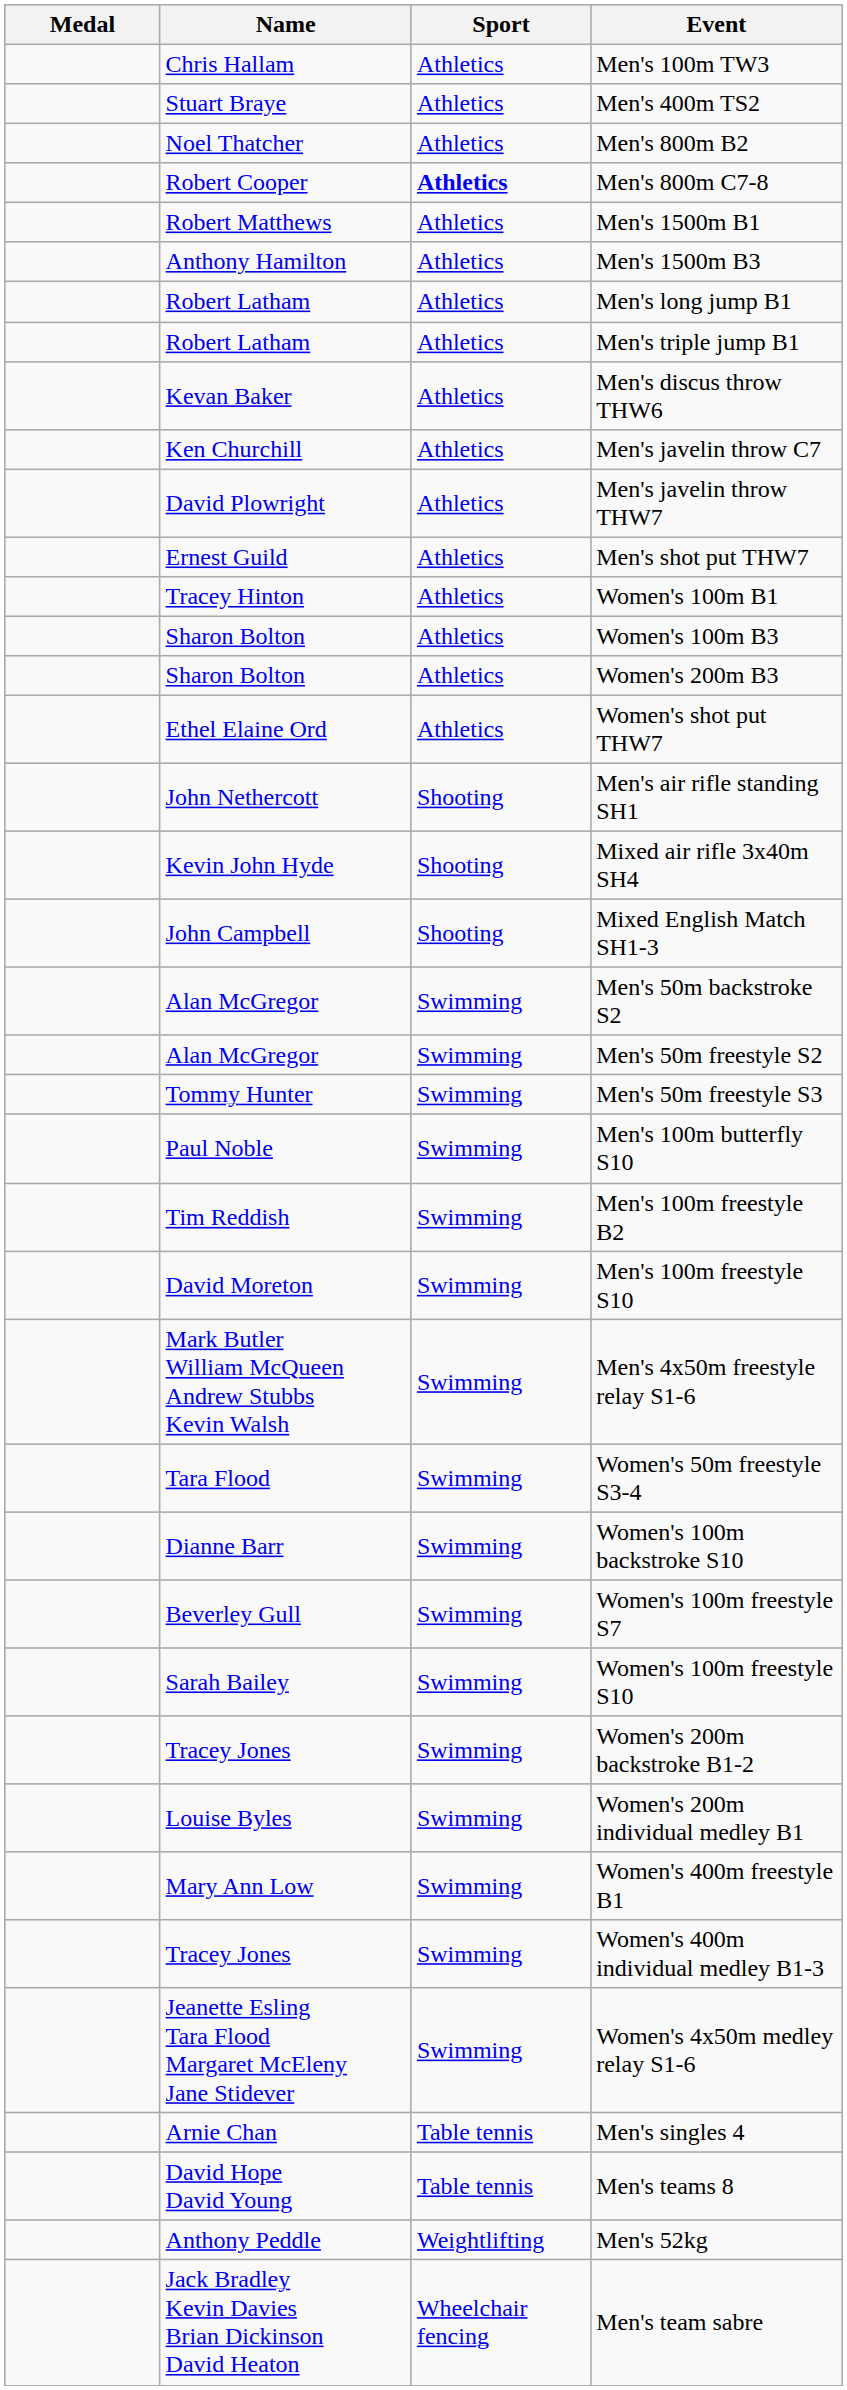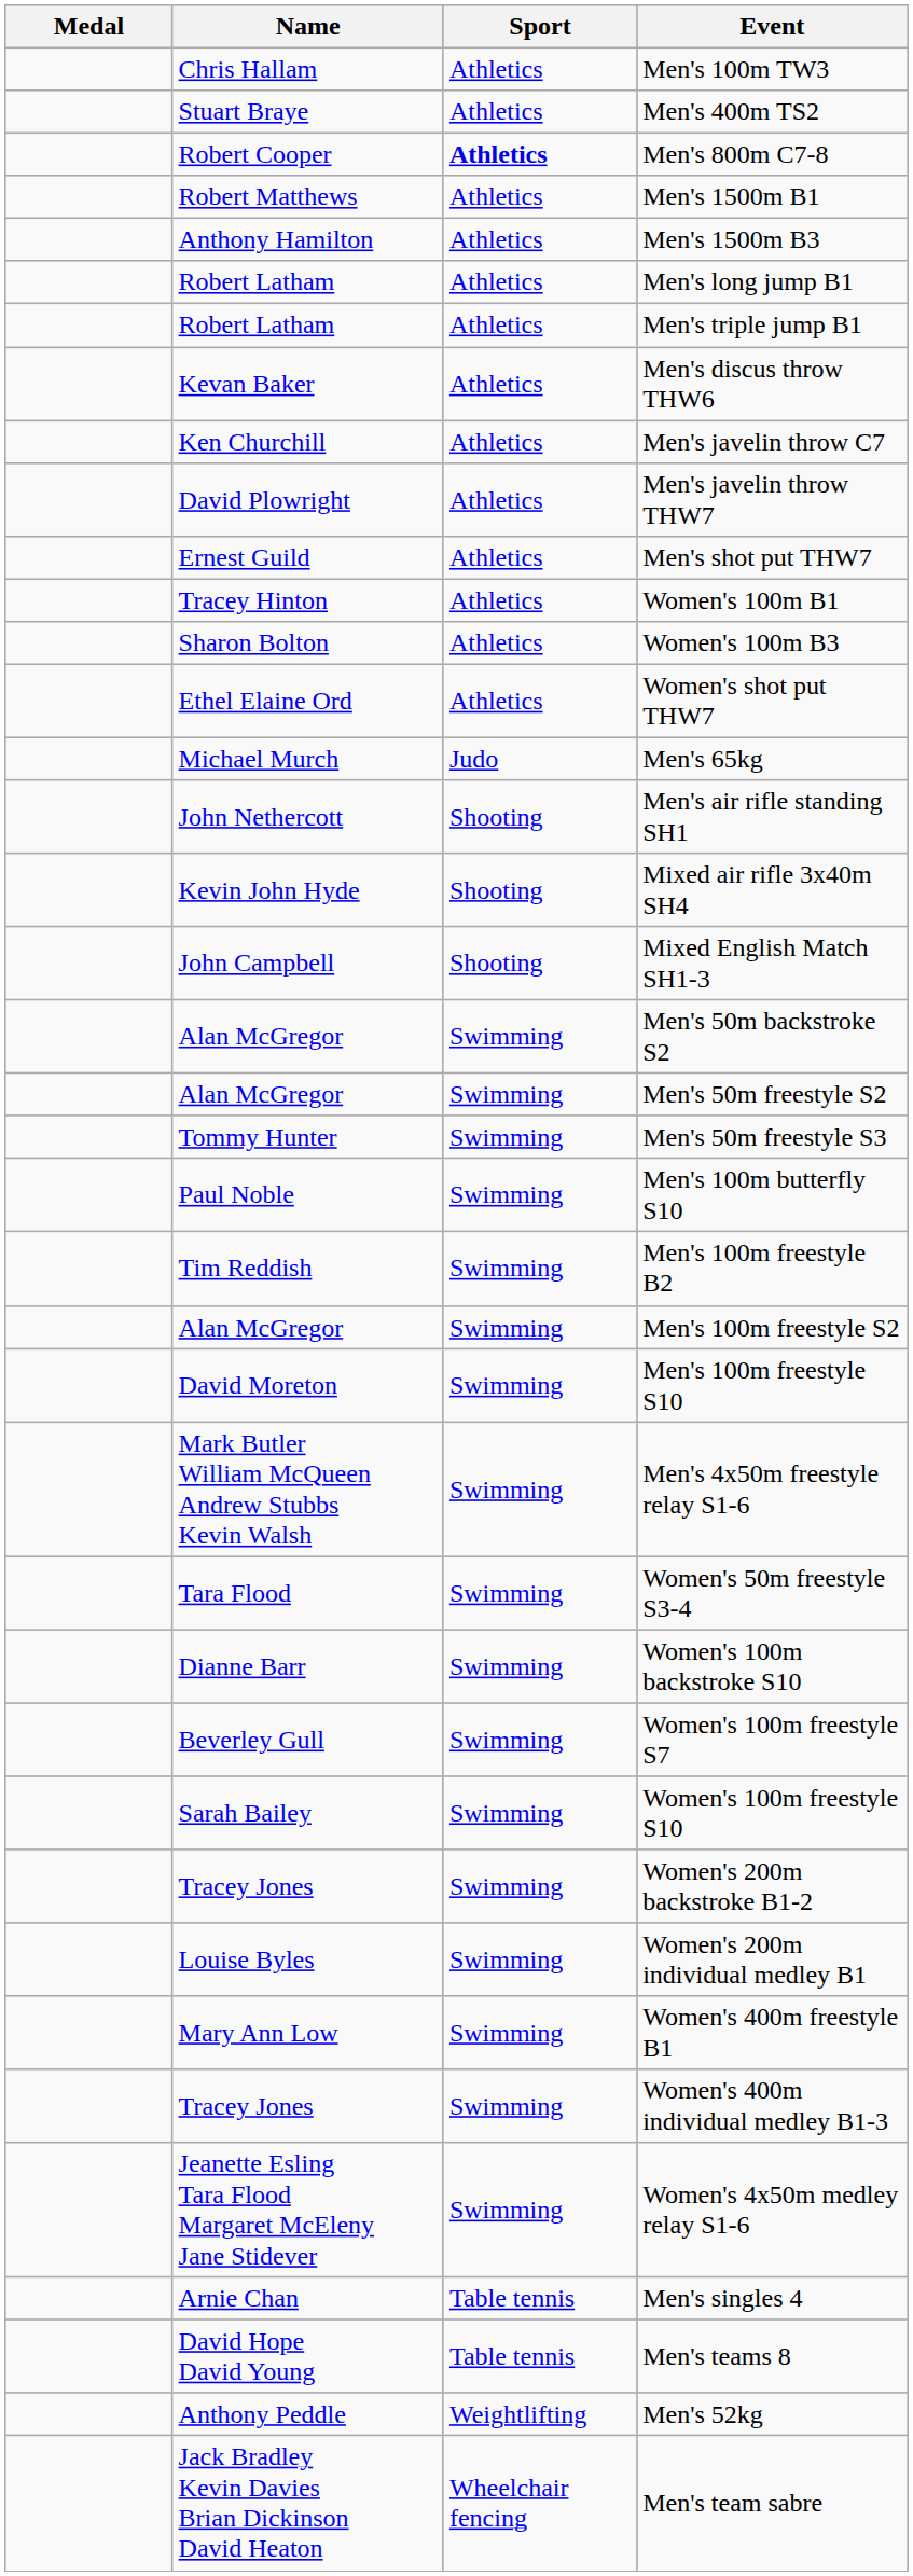 <table class=wikitable style="font-size:95%">
 <tr>
 <th style="width:6em">Medal</th>
 <th style="width:10em">Name</th>
 <th style="width:7em">Sport</th>
 <th style="width:10em">Event</th>
 </tr>
 <tr>
 <td></td>
 <td><a href='#'>Chris Hallam</a></td>
 <td><a href='#'>Athletics</a></td>
 <td>Men's 100m TW3</td>
 </tr>
 <tr>
 <td></td>
 <td><a href='#'>Stuart Braye</a></td>
 <td><a href='#'>Athletics</a></td>
 <td>Men's 400m TS2</td>
-</tr>
-<tr>
-<td></td>
-<td><a href='#'>Noel Thatcher</a></td>
-<td><a href='#'>Athletics</a></td>
-<td>Men's 800m B2</td>
 </tr>
 <tr>
 <td></td>
 <td><a href='#'>Robert Cooper</a></td>
 <td><strong><a href='#'>Athletics</a></strong></td>
 <td>Men's 800m C7-8</td>
 </tr>
 <tr>
 <td></td>
 <td><a href='#'>Robert Matthews</a></td>
 <td><a href='#'>Athletics</a></td>
 <td>Men's 1500m B1</td>
 </tr>
 <tr>
 <td></td>
 <td><a href='#'>Anthony Hamilton</a></td>
 <td><a href='#'>Athletics</a></td>
 <td>Men's 1500m B3</td>
 </tr>
 <tr>
 <td></td>
 <td><a href='#'>Robert Latham</a></td>
 <td><a href='#'>Athletics</a></td>
 <td>Men's long jump B1</td>
 </tr>
 <tr>
 <td></td>
 <td><a href='#'>Robert Latham</a></td>
 <td><a href='#'>Athletics</a></td>
 <td>Men's triple jump B1</td>
 </tr>
 <tr>
 <td></td>
 <td><a href='#'>Kevan Baker</a></td>
 <td><a href='#'>Athletics</a></td>
 <td>Men's discus throw THW6</td>
 </tr>
 <tr>
 <td></td>
 <td><a href='#'>Ken Churchill</a></td>
 <td><a href='#'>Athletics</a></td>
 <td>Men's javelin throw C7</td>
 </tr>
 <tr>
 <td></td>
 <td><a href='#'>David Plowright</a></td>
 <td><a href='#'>Athletics</a></td>
 <td>Men's javelin throw THW7</td>
 </tr>
 <tr>
 <td></td>
 <td><a href='#'>Ernest Guild</a></td>
 <td><a href='#'>Athletics</a></td>
 <td>Men's shot put THW7</td>
 </tr>
 <tr>
 <td></td>
 <td><a href='#'>Tracey Hinton</a></td>
 <td><a href='#'>Athletics</a></td>
 <td>Women's 100m B1</td>
 </tr>
 <tr>
 <td></td>
 <td><a href='#'>Sharon Bolton</a></td>
 <td><a href='#'>Athletics</a></td>
 <td>Women's 100m B3</td>
 </tr>
 <tr>
 <td></td>
-<td><a href='#'>Sharon Bolton</a></td>
+<td><a href='#'>Ethel Elaine Ord</a></td>
 <td><a href='#'>Athletics</a></td>
-<td>Women's 200m B3</td>
+<td>Women's shot put THW7</td>
 </tr>
 <tr>
 <td></td>
-<td><a href='#'>Ethel Elaine Ord</a></td>
-<td><a href='#'>Athletics</a></td>
-<td>Women's shot put THW7</td>
+<td><a href='#'>Michael Murch</a></td>
+<td><a href='#'>Judo</a></td>
+<td>Men's 65kg</td>
 </tr>
 <tr>
 <td></td>
 <td><a href='#'>John Nethercott</a></td>
 <td><a href='#'>Shooting</a></td>
 <td>Men's air rifle standing SH1</td>
 </tr>
 <tr>
 <td></td>
 <td><a href='#'>Kevin John Hyde</a></td>
 <td><a href='#'>Shooting</a></td>
 <td>Mixed air rifle 3x40m SH4</td>
 </tr>
 <tr>
 <td></td>
 <td><a href='#'>John Campbell</a></td>
 <td><a href='#'>Shooting</a></td>
 <td>Mixed English Match SH1-3</td>
 </tr>
 <tr>
 <td></td>
 <td><a href='#'>Alan McGregor</a></td>
 <td><a href='#'>Swimming</a></td>
 <td>Men's 50m backstroke S2</td>
 </tr>
 <tr>
 <td></td>
 <td><a href='#'>Alan McGregor</a></td>
 <td><a href='#'>Swimming</a></td>
 <td>Men's 50m freestyle S2</td>
 </tr>
 <tr>
 <td></td>
 <td><a href='#'>Tommy Hunter</a></td>
 <td><a href='#'>Swimming</a></td>
 <td>Men's 50m freestyle S3</td>
 </tr>
 <tr>
 <td></td>
 <td><a href='#'>Paul Noble</a></td>
 <td><a href='#'>Swimming</a></td>
 <td>Men's 100m butterfly S10</td>
 </tr>
 <tr>
 <td></td>
 <td><a href='#'>Tim Reddish</a></td>
 <td><a href='#'>Swimming</a></td>
 <td>Men's 100m freestyle B2</td>
+</tr>
+<tr>
+<td></td>
+<td><a href='#'>Alan McGregor</a></td>
+<td><a href='#'>Swimming</a></td>
+<td>Men's 100m freestyle S2</td>
 </tr>
 <tr>
 <td></td>
 <td><a href='#'>David Moreton</a></td>
 <td><a href='#'>Swimming</a></td>
 <td>Men's 100m freestyle S10</td>
 </tr>
 <tr>
 <td></td>
 <td><a href='#'>Mark Butler</a><br> <a href='#'>William McQueen</a><br> <a href='#'>Andrew Stubbs</a><br> <a href='#'>Kevin Walsh</a></td>
 <td><a href='#'>Swimming</a></td>
 <td>Men's 4x50m freestyle relay S1-6</td>
 </tr>
 <tr>
 <td></td>
 <td><a href='#'>Tara Flood</a></td>
 <td><a href='#'>Swimming</a></td>
 <td>Women's 50m freestyle S3-4</td>
 </tr>
 <tr>
 <td></td>
 <td><a href='#'>Dianne Barr</a></td>
 <td><a href='#'>Swimming</a></td>
 <td>Women's 100m backstroke S10</td>
 </tr>
 <tr>
 <td></td>
 <td><a href='#'>Beverley Gull</a></td>
 <td><a href='#'>Swimming</a></td>
 <td>Women's 100m freestyle S7</td>
 </tr>
 <tr>
 <td></td>
 <td><a href='#'>Sarah Bailey</a></td>
 <td><a href='#'>Swimming</a></td>
 <td>Women's 100m freestyle S10</td>
 </tr>
 <tr>
 <td></td>
 <td><a href='#'>Tracey Jones</a></td>
 <td><a href='#'>Swimming</a></td>
 <td>Women's 200m backstroke B1-2</td>
 </tr>
 <tr>
 <td></td>
 <td><a href='#'>Louise Byles</a></td>
 <td><a href='#'>Swimming</a></td>
 <td>Women's 200m individual medley B1</td>
 </tr>
 <tr>
 <td></td>
 <td><a href='#'>Mary Ann Low</a></td>
 <td><a href='#'>Swimming</a></td>
 <td>Women's 400m freestyle B1</td>
 </tr>
 <tr>
 <td></td>
 <td><a href='#'>Tracey Jones</a></td>
 <td><a href='#'>Swimming</a></td>
 <td>Women's 400m individual medley B1-3</td>
 </tr>
 <tr>
 <td></td>
 <td><a href='#'>Jeanette Esling</a><br> <a href='#'>Tara Flood</a><br> <a href='#'>Margaret McEleny</a><br> <a href='#'>Jane Stidever</a></td>
 <td><a href='#'>Swimming</a></td>
 <td>Women's 4x50m medley relay S1-6</td>
 </tr>
 <tr>
 <td></td>
 <td><a href='#'>Arnie Chan</a></td>
 <td><a href='#'>Table tennis</a></td>
 <td>Men's singles 4</td>
 </tr>
 <tr>
 <td></td>
 <td><a href='#'>David Hope</a><br> <a href='#'>David Young</a></td>
 <td><a href='#'>Table tennis</a></td>
 <td>Men's teams 8</td>
 </tr>
 <tr>
 <td></td>
 <td><a href='#'>Anthony Peddle</a></td>
 <td><a href='#'>Weightlifting</a></td>
 <td>Men's 52kg</td>
 </tr>
 <tr>
 <td></td>
 <td><a href='#'>Jack Bradley</a><br> <a href='#'>Kevin Davies</a><br> <a href='#'>Brian Dickinson</a><br> <a href='#'>David Heaton</a></td>
 <td><a href='#'>Wheelchair fencing</a></td>
 <td>Men's team sabre</td>
 </tr>
 </table>
